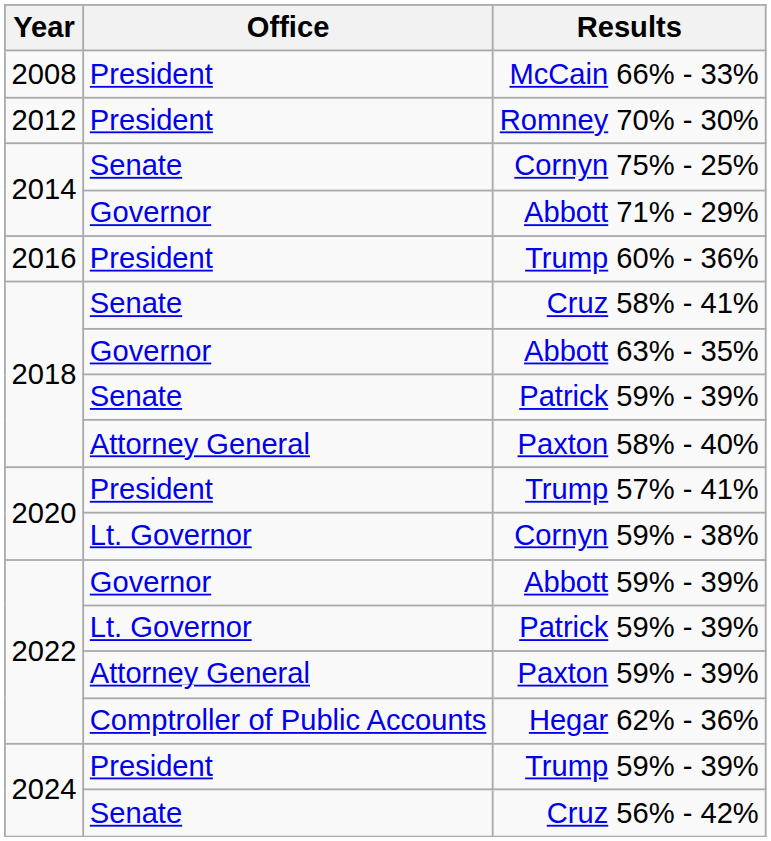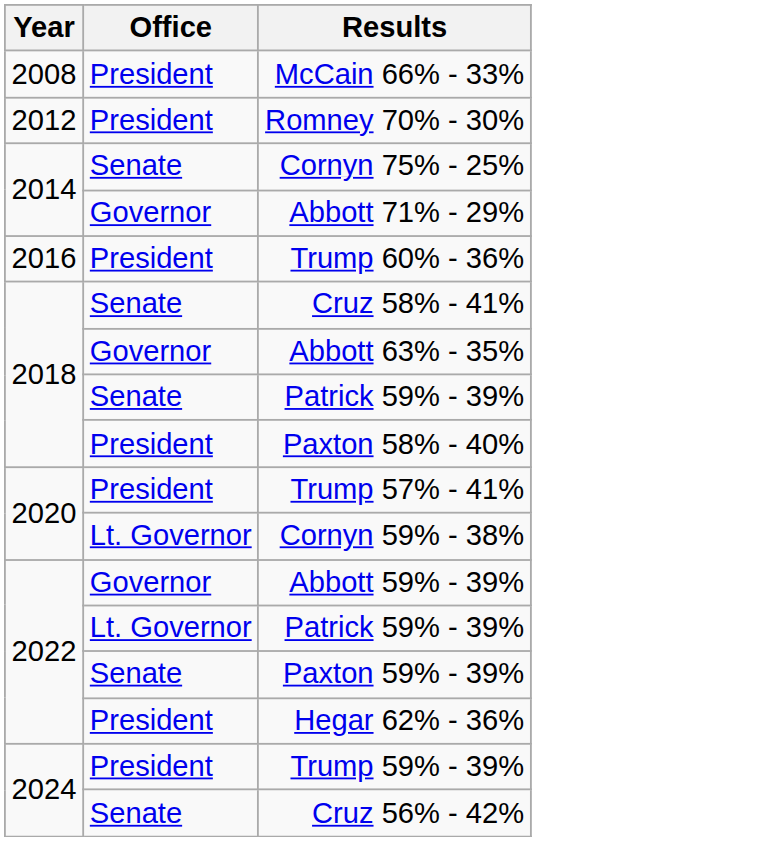 <table class=wikitable>
 <tr>
 <th>Year</th>
 <th>Office</th>
 <th>Results</th>
 </tr>
 <tr>
 <td>2008</td>
 <td><a href='#'>President</a></td>
 <td align="right" ><a href='#'>McCain</a> 66% - 33%</td>
 </tr>
 <tr>
 <td>2012</td>
 <td><a href='#'>President</a></td>
 <td align="right" ><a href='#'>Romney</a> 70% - 30%</td>
 </tr>
 <tr>
 <td rowspan=2>2014</td>
 <td><a href='#'>Senate</a></td>
 <td align="right" ><a href='#'>Cornyn</a> 75% - 25%</td>
 </tr>
 <tr>
 <td><a href='#'>Governor</a></td>
 <td align="right" ><a href='#'>Abbott</a> 71% - 29%</td>
 </tr>
 <tr>
 <td>2016</td>
 <td><a href='#'>President</a></td>
 <td align="right" ><a href='#'>Trump</a> 60% - 36%</td>
 </tr>
 <tr>
 <td rowspan=4>2018</td>
 <td><a href='#'>Senate</a></td>
 <td align="right" ><a href='#'>Cruz</a> 58% - 41%</td>
 </tr>
 <tr>
 <td><a href='#'>Governor</a></td>
 <td align="right" ><a href='#'>Abbott</a> 63% - 35%</td>
 </tr>
 <tr>
 <td><a href='#'>Senate</a></td>
 <td align="right" ><a href='#'>Patrick</a> 59% - 39%</td>
 </tr>
 <tr>
-<td><a href='#'>Attorney General</a></td>
+<td><a href='#'>President</a></td>
 <td align="right" ><a href='#'>Paxton</a> 58% - 40%</td>
 </tr>
 <tr>
 <td rowspan=2>2020</td>
 <td><a href='#'>President</a></td>
 <td align="right" ><a href='#'>Trump</a> 57% - 41%</td>
 </tr>
 <tr>
 <td><a href='#'>Lt. Governor</a></td>
 <td align="right" ><a href='#'>Cornyn</a> 59% - 38%</td>
 </tr>
 <tr>
 <td rowspan=4>2022</td>
 <td><a href='#'>Governor</a></td>
 <td align="right" ><a href='#'>Abbott</a> 59% - 39%</td>
 </tr>
 <tr>
 <td><a href='#'>Lt. Governor</a></td>
 <td align="right" ><a href='#'>Patrick</a> 59% - 39%</td>
 </tr>
 <tr>
-<td><a href='#'>Attorney General</a></td>
+<td><a href='#'>Senate</a></td>
 <td align="right" ><a href='#'>Paxton</a> 59% - 39%</td>
 </tr>
 <tr>
-<td><a href='#'>Comptroller of Public Accounts</a></td>
+<td><a href='#'>President</a></td>
 <td align="right" ><a href='#'>Hegar</a> 62% - 36%</td>
 </tr>
 <tr>
 <td rowspan=2>2024</td>
 <td><a href='#'>President</a></td>
 <td align="right" ><a href='#'>Trump</a> 59% - 39%</td>
 </tr>
 <tr>
 <td><a href='#'>Senate</a></td>
 <td align="right" ><a href='#'>Cruz</a> 56% - 42%</td>
 </tr>
 </table>
